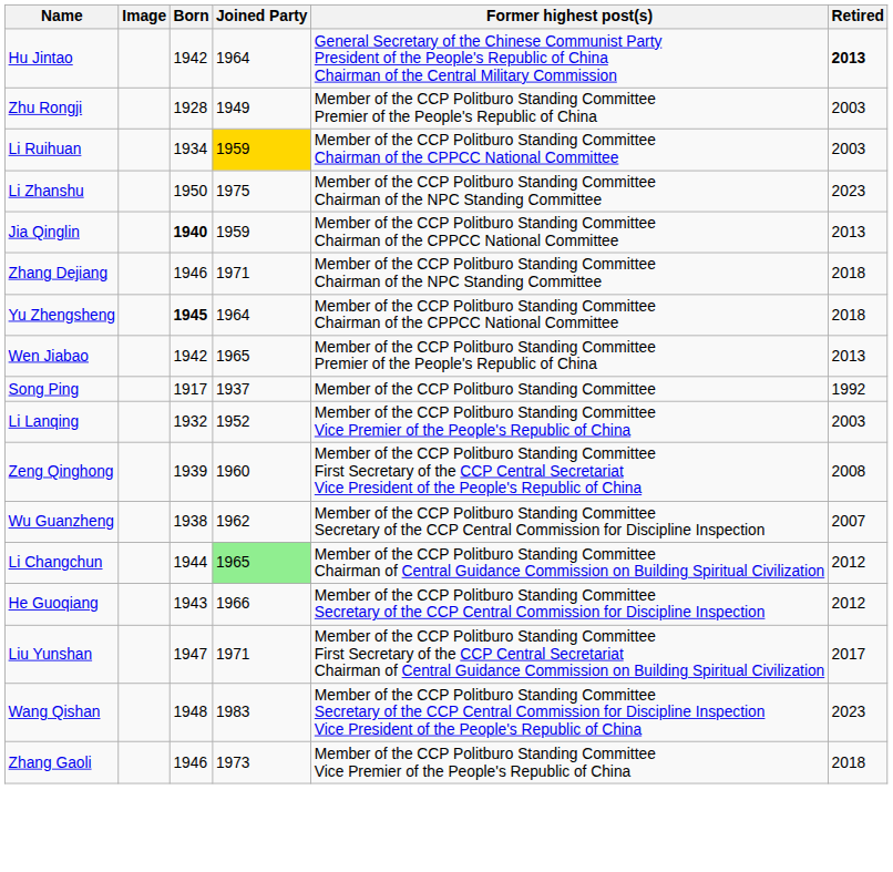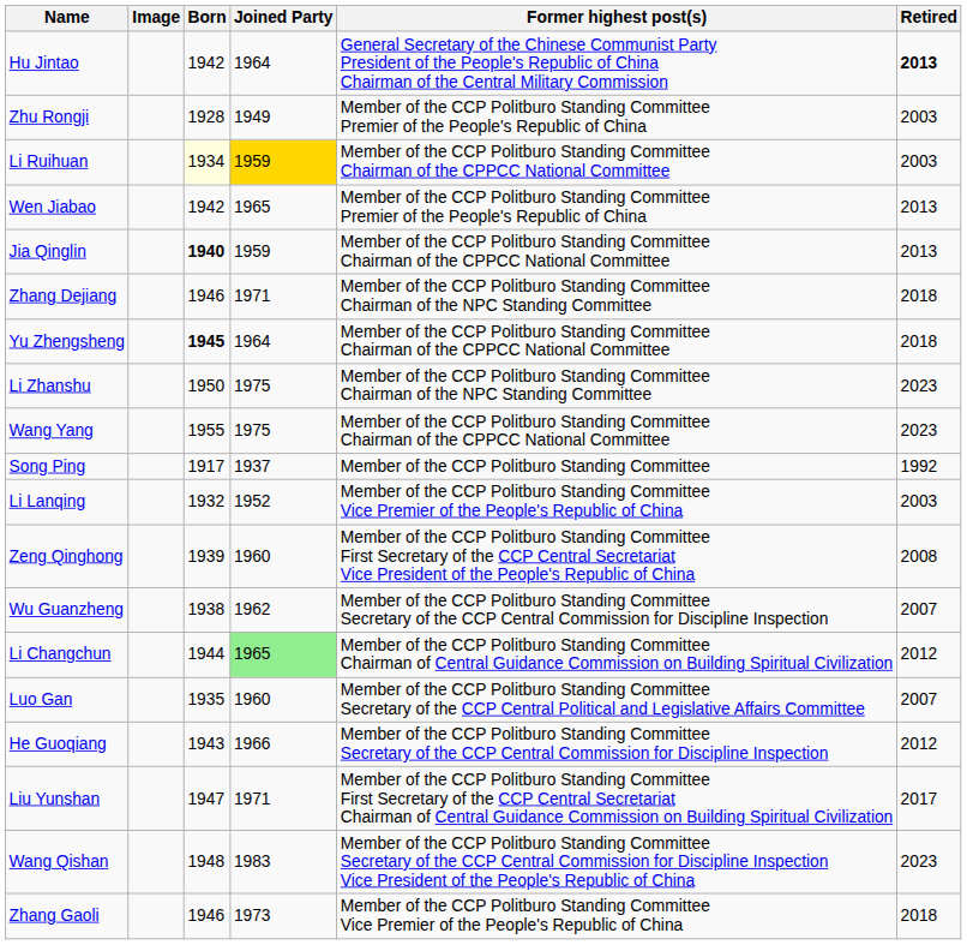 <table class="wikitable" border="1">
 <tr>
 <th>Name</th>
 <th>Image</th>
 <th>Born</th>
 <th>Joined Party</th>
 <th>Former highest post(s)</th>
 <th>Retired</th>
 </tr>
 <tr>
 <td><a href='#'>Hu Jintao</a></td>
 <td></td>
 <td>1942</td>
 <td>1964</td>
 <td><a href='#'>General Secretary of the Chinese Communist Party</a><br><a href='#'>President of the People's Republic of China</a><br><a href='#'>Chairman of the Central Military Commission</a></td>
 <td><strong>2013</strong></td>
 </tr>
 <tr>
 <td><a href='#'>Zhu Rongji</a></td>
 <td></td>
 <td>1928</td>
 <td>1949</td>
 <td>Member of the CCP Politburo Standing Committee<br>Premier of the People's Republic of China</td>
 <td>2003</td>
 </tr>
 <tr>
 <td><a href='#'>Li Ruihuan</a></td>
 <td></td>
-<td>1934</td>
+<td style="background: lightyellow;">1934</td>
 <td style="background: gold;">1959</td>
 <td>Member of the CCP Politburo Standing Committee<br><a href='#'>Chairman of the CPPCC National Committee</a></td>
 <td>2003</td>
 </tr>
 <tr>
-<td><a href='#'>Li Zhanshu</a></td>
+<td><a href='#'>Wen Jiabao</a></td>
 <td></td>
-<td>1950</td>
-<td>1975</td>
-<td>Member of the CCP Politburo Standing Committee<br>Chairman of the NPC Standing Committee</td>
-<td>2023</td>
+<td>1942</td>
+<td>1965</td>
+<td>Member of the CCP Politburo Standing Committee<br>Premier of the People's Republic of China</td>
+<td>2013</td>
 </tr>
 <tr>
 <td><a href='#'>Jia Qinglin</a></td>
 <td></td>
 <td><strong>1940</strong></td>
 <td>1959</td>
 <td>Member of the CCP Politburo Standing Committee<br>Chairman of the CPPCC National Committee</td>
 <td>2013</td>
 </tr>
 <tr>
 <td><a href='#'>Zhang Dejiang</a></td>
 <td></td>
 <td>1946</td>
 <td>1971</td>
 <td>Member of the CCP Politburo Standing Committee<br>Chairman of the NPC Standing Committee</td>
 <td>2018</td>
 </tr>
 <tr>
 <td><a href='#'>Yu Zhengsheng</a></td>
 <td></td>
 <td><strong>1945</strong></td>
 <td>1964</td>
 <td>Member of the CCP Politburo Standing Committee<br>Chairman of the CPPCC National Committee</td>
 <td>2018</td>
 </tr>
 <tr>
-<td><a href='#'>Wen Jiabao</a></td>
+<td><a href='#'>Li Zhanshu</a></td>
 <td></td>
-<td>1942</td>
-<td>1965</td>
-<td>Member of the CCP Politburo Standing Committee<br>Premier of the People's Republic of China</td>
-<td>2013</td>
+<td>1950</td>
+<td>1975</td>
+<td>Member of the CCP Politburo Standing Committee<br>Chairman of the NPC Standing Committee</td>
+<td>2023</td>
+</tr>
+<tr>
+<td><a href='#'>Wang Yang</a></td>
+<td></td>
+<td>1955</td>
+<td>1975</td>
+<td>Member of the CCP Politburo Standing Committee<br>Chairman of the CPPCC National Committee</td>
+<td>2023</td>
 </tr>
 <tr>
 <td><a href='#'>Song Ping</a></td>
 <td></td>
 <td>1917</td>
 <td>1937</td>
 <td>Member of the CCP Politburo Standing Committee</td>
 <td>1992</td>
 </tr>
 <tr>
 <td><a href='#'>Li Lanqing</a></td>
 <td></td>
 <td>1932</td>
 <td>1952</td>
 <td>Member of the CCP Politburo Standing Committee<br><a href='#'>Vice Premier of the People's Republic of China</a></td>
 <td>2003</td>
 </tr>
 <tr>
 <td><a href='#'>Zeng Qinghong</a></td>
 <td></td>
 <td>1939</td>
 <td>1960</td>
 <td>Member of the CCP Politburo Standing Committee<br>First Secretary of the <a href='#'>CCP Central Secretariat</a><br><a href='#'>Vice President of the People's Republic of China</a></td>
 <td>2008</td>
 </tr>
 <tr>
 <td><a href='#'>Wu Guanzheng</a></td>
 <td></td>
 <td>1938</td>
 <td>1962</td>
 <td>Member of the CCP Politburo Standing Committee<br>Secretary of the CCP Central Commission for Discipline Inspection</td>
 <td>2007</td>
 </tr>
 <tr>
 <td><a href='#'>Li Changchun</a></td>
 <td></td>
 <td>1944</td>
 <td style="background: lightgreen;">1965</td>
 <td>Member of the CCP Politburo Standing Committee<br>Chairman of <a href='#'>Central Guidance Commission on Building Spiritual Civilization</a></td>
 <td>2012</td>
 </tr>
 <tr>
+<td><a href='#'>Luo Gan</a></td>
+<td></td>
+<td>1935</td>
+<td>1960</td>
+<td>Member of the CCP Politburo Standing Committee<br>Secretary of the <a href='#'>CCP Central Political and Legislative Affairs Committee</a></td>
+<td>2007</td>
+</tr>
+<tr>
 <td><a href='#'>He Guoqiang</a></td>
 <td></td>
 <td>1943</td>
 <td>1966</td>
 <td>Member of the CCP Politburo Standing Committee<br><a href='#'>Secretary of the CCP Central Commission for Discipline Inspection</a></td>
 <td>2012</td>
 </tr>
 <tr>
 <td><a href='#'>Liu Yunshan</a></td>
 <td></td>
 <td>1947</td>
 <td>1971</td>
 <td>Member of the CCP Politburo Standing Committee<br>First Secretary of the <a href='#'>CCP Central Secretariat</a><br>Chairman of <a href='#'>Central Guidance Commission on Building Spiritual Civilization</a></td>
 <td>2017</td>
 </tr>
 <tr>
 <td><a href='#'>Wang Qishan</a></td>
 <td></td>
 <td>1948</td>
 <td>1983</td>
 <td>Member of the CCP Politburo Standing Committee<br><a href='#'>Secretary of the CCP Central Commission for Discipline Inspection</a><br><a href='#'>Vice President of the People's Republic of China</a></td>
 <td>2023</td>
 </tr>
 <tr>
 <td><a href='#'>Zhang Gaoli</a></td>
 <td></td>
 <td>1946</td>
 <td>1973</td>
 <td>Member of the CCP Politburo Standing Committee<br>Vice Premier of the People's Republic of China</td>
 <td>2018</td>
 </tr>
 </table>
